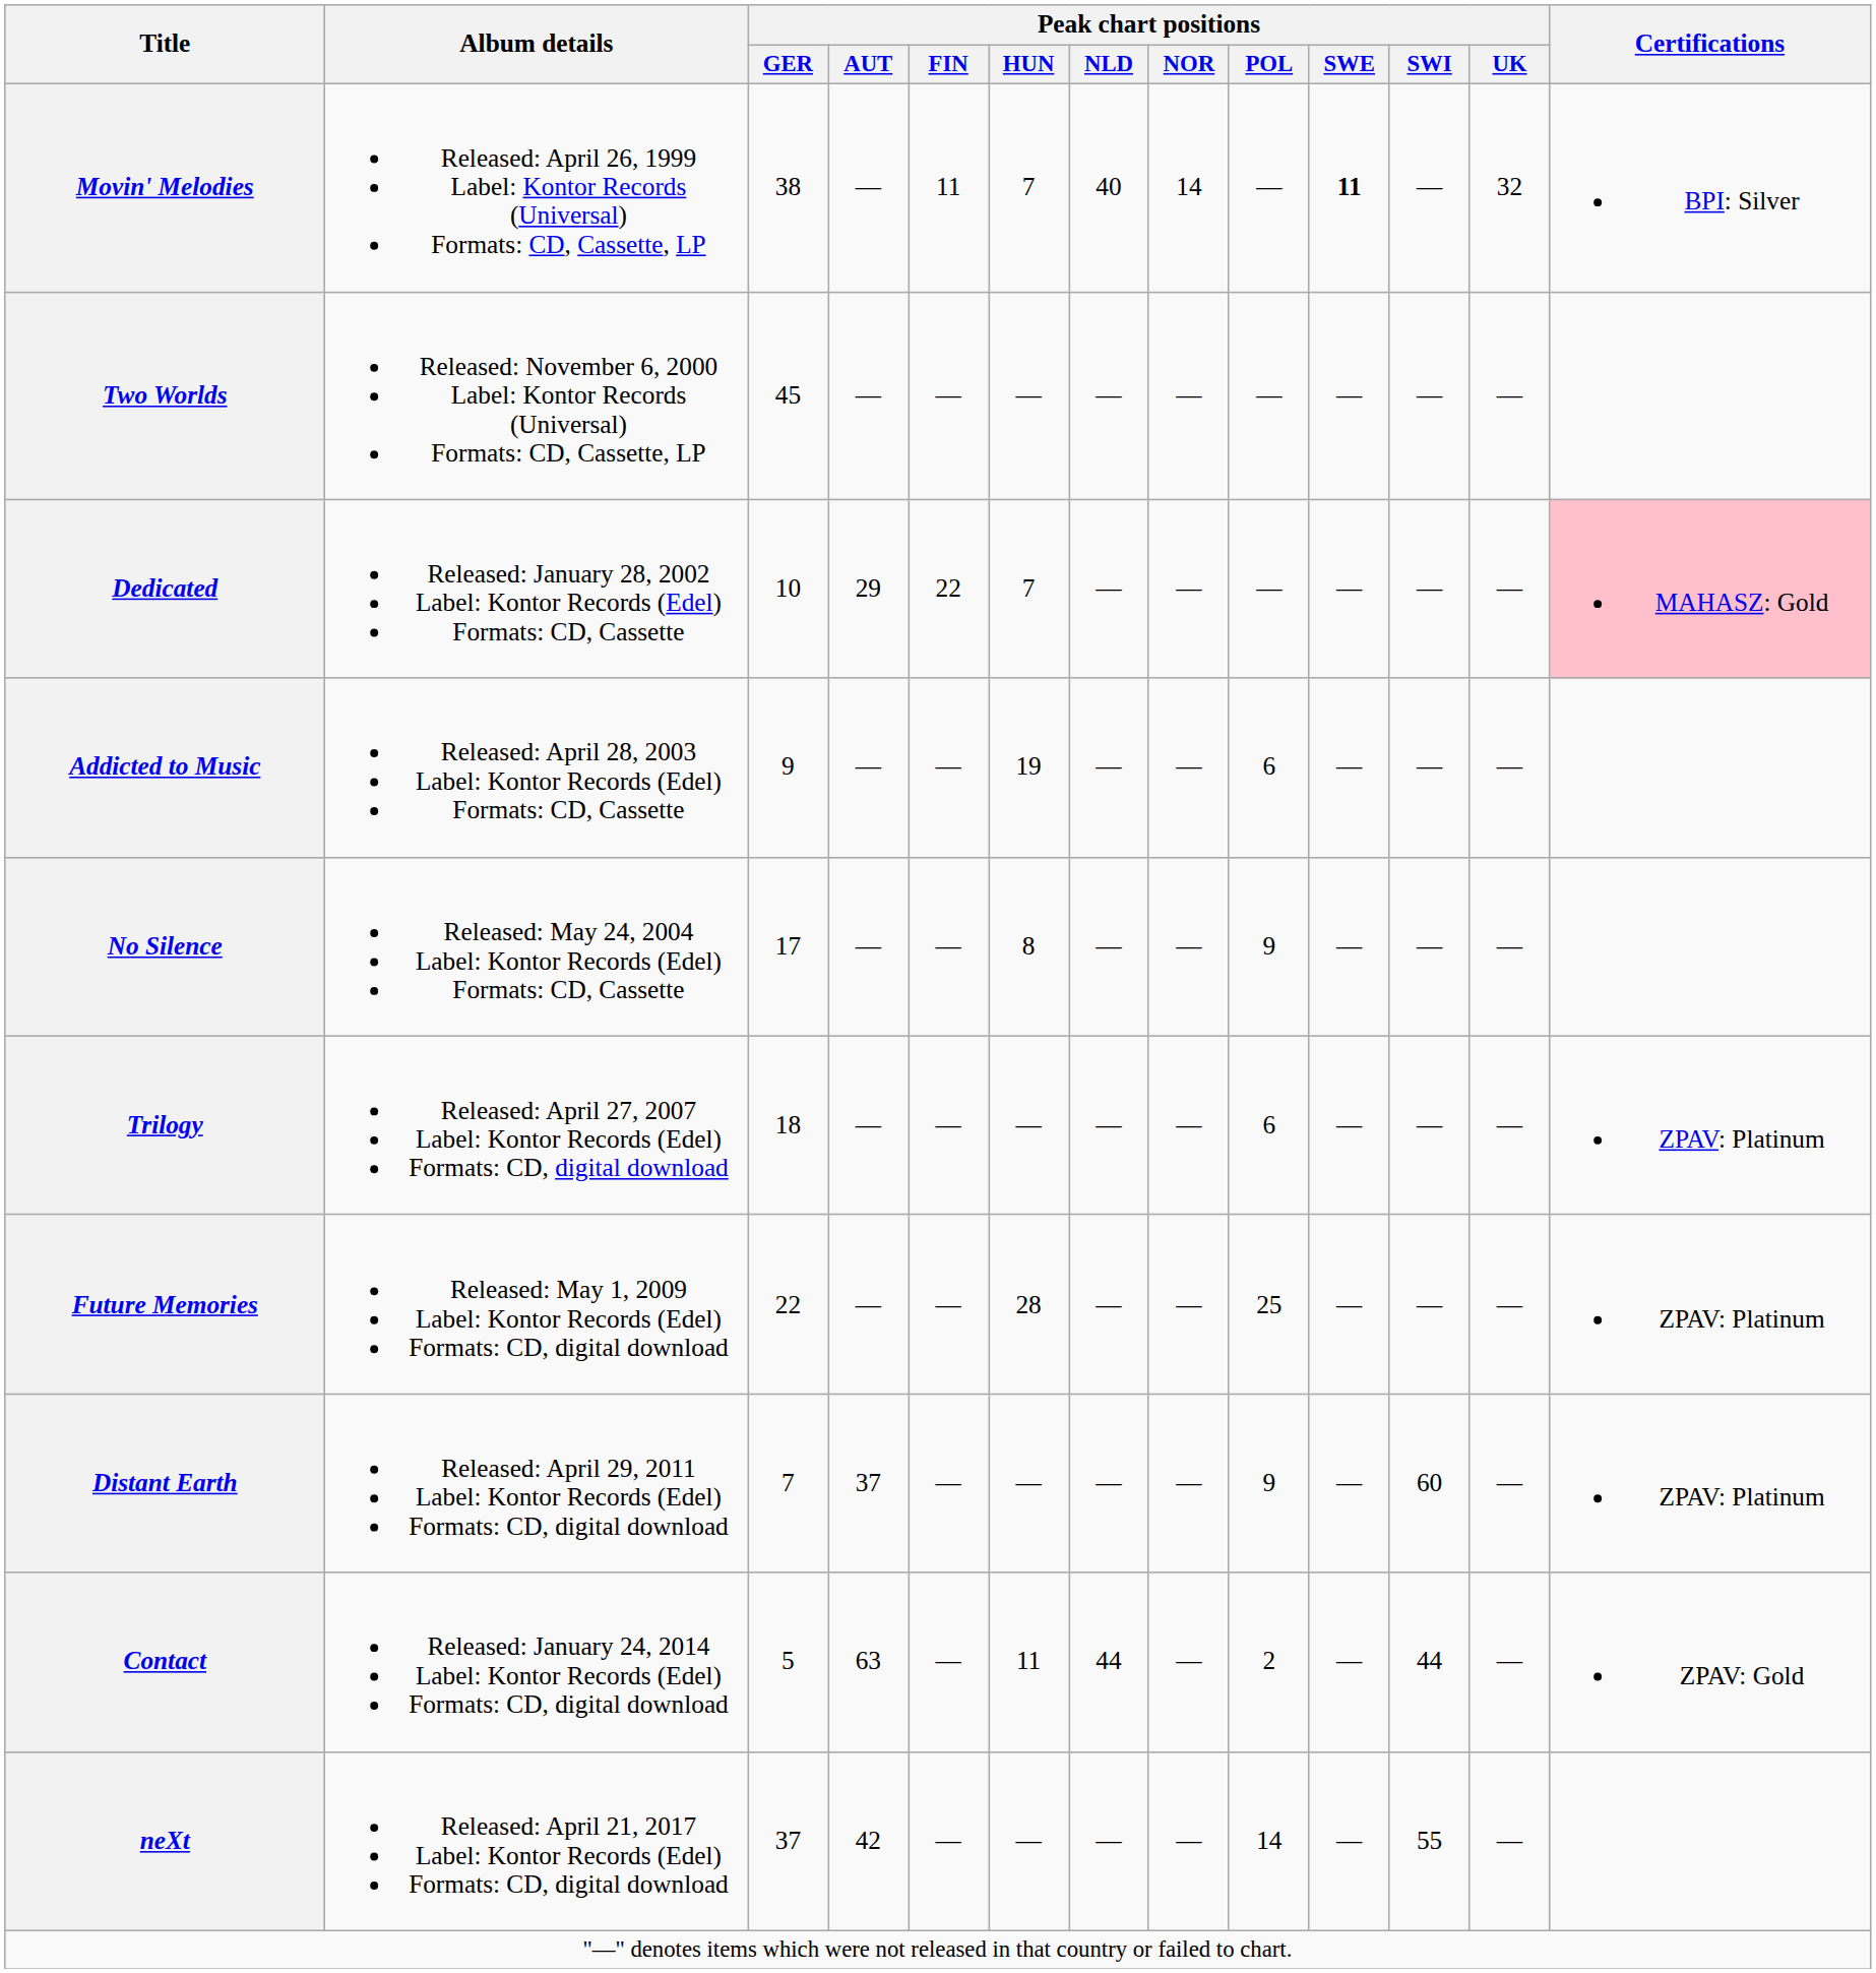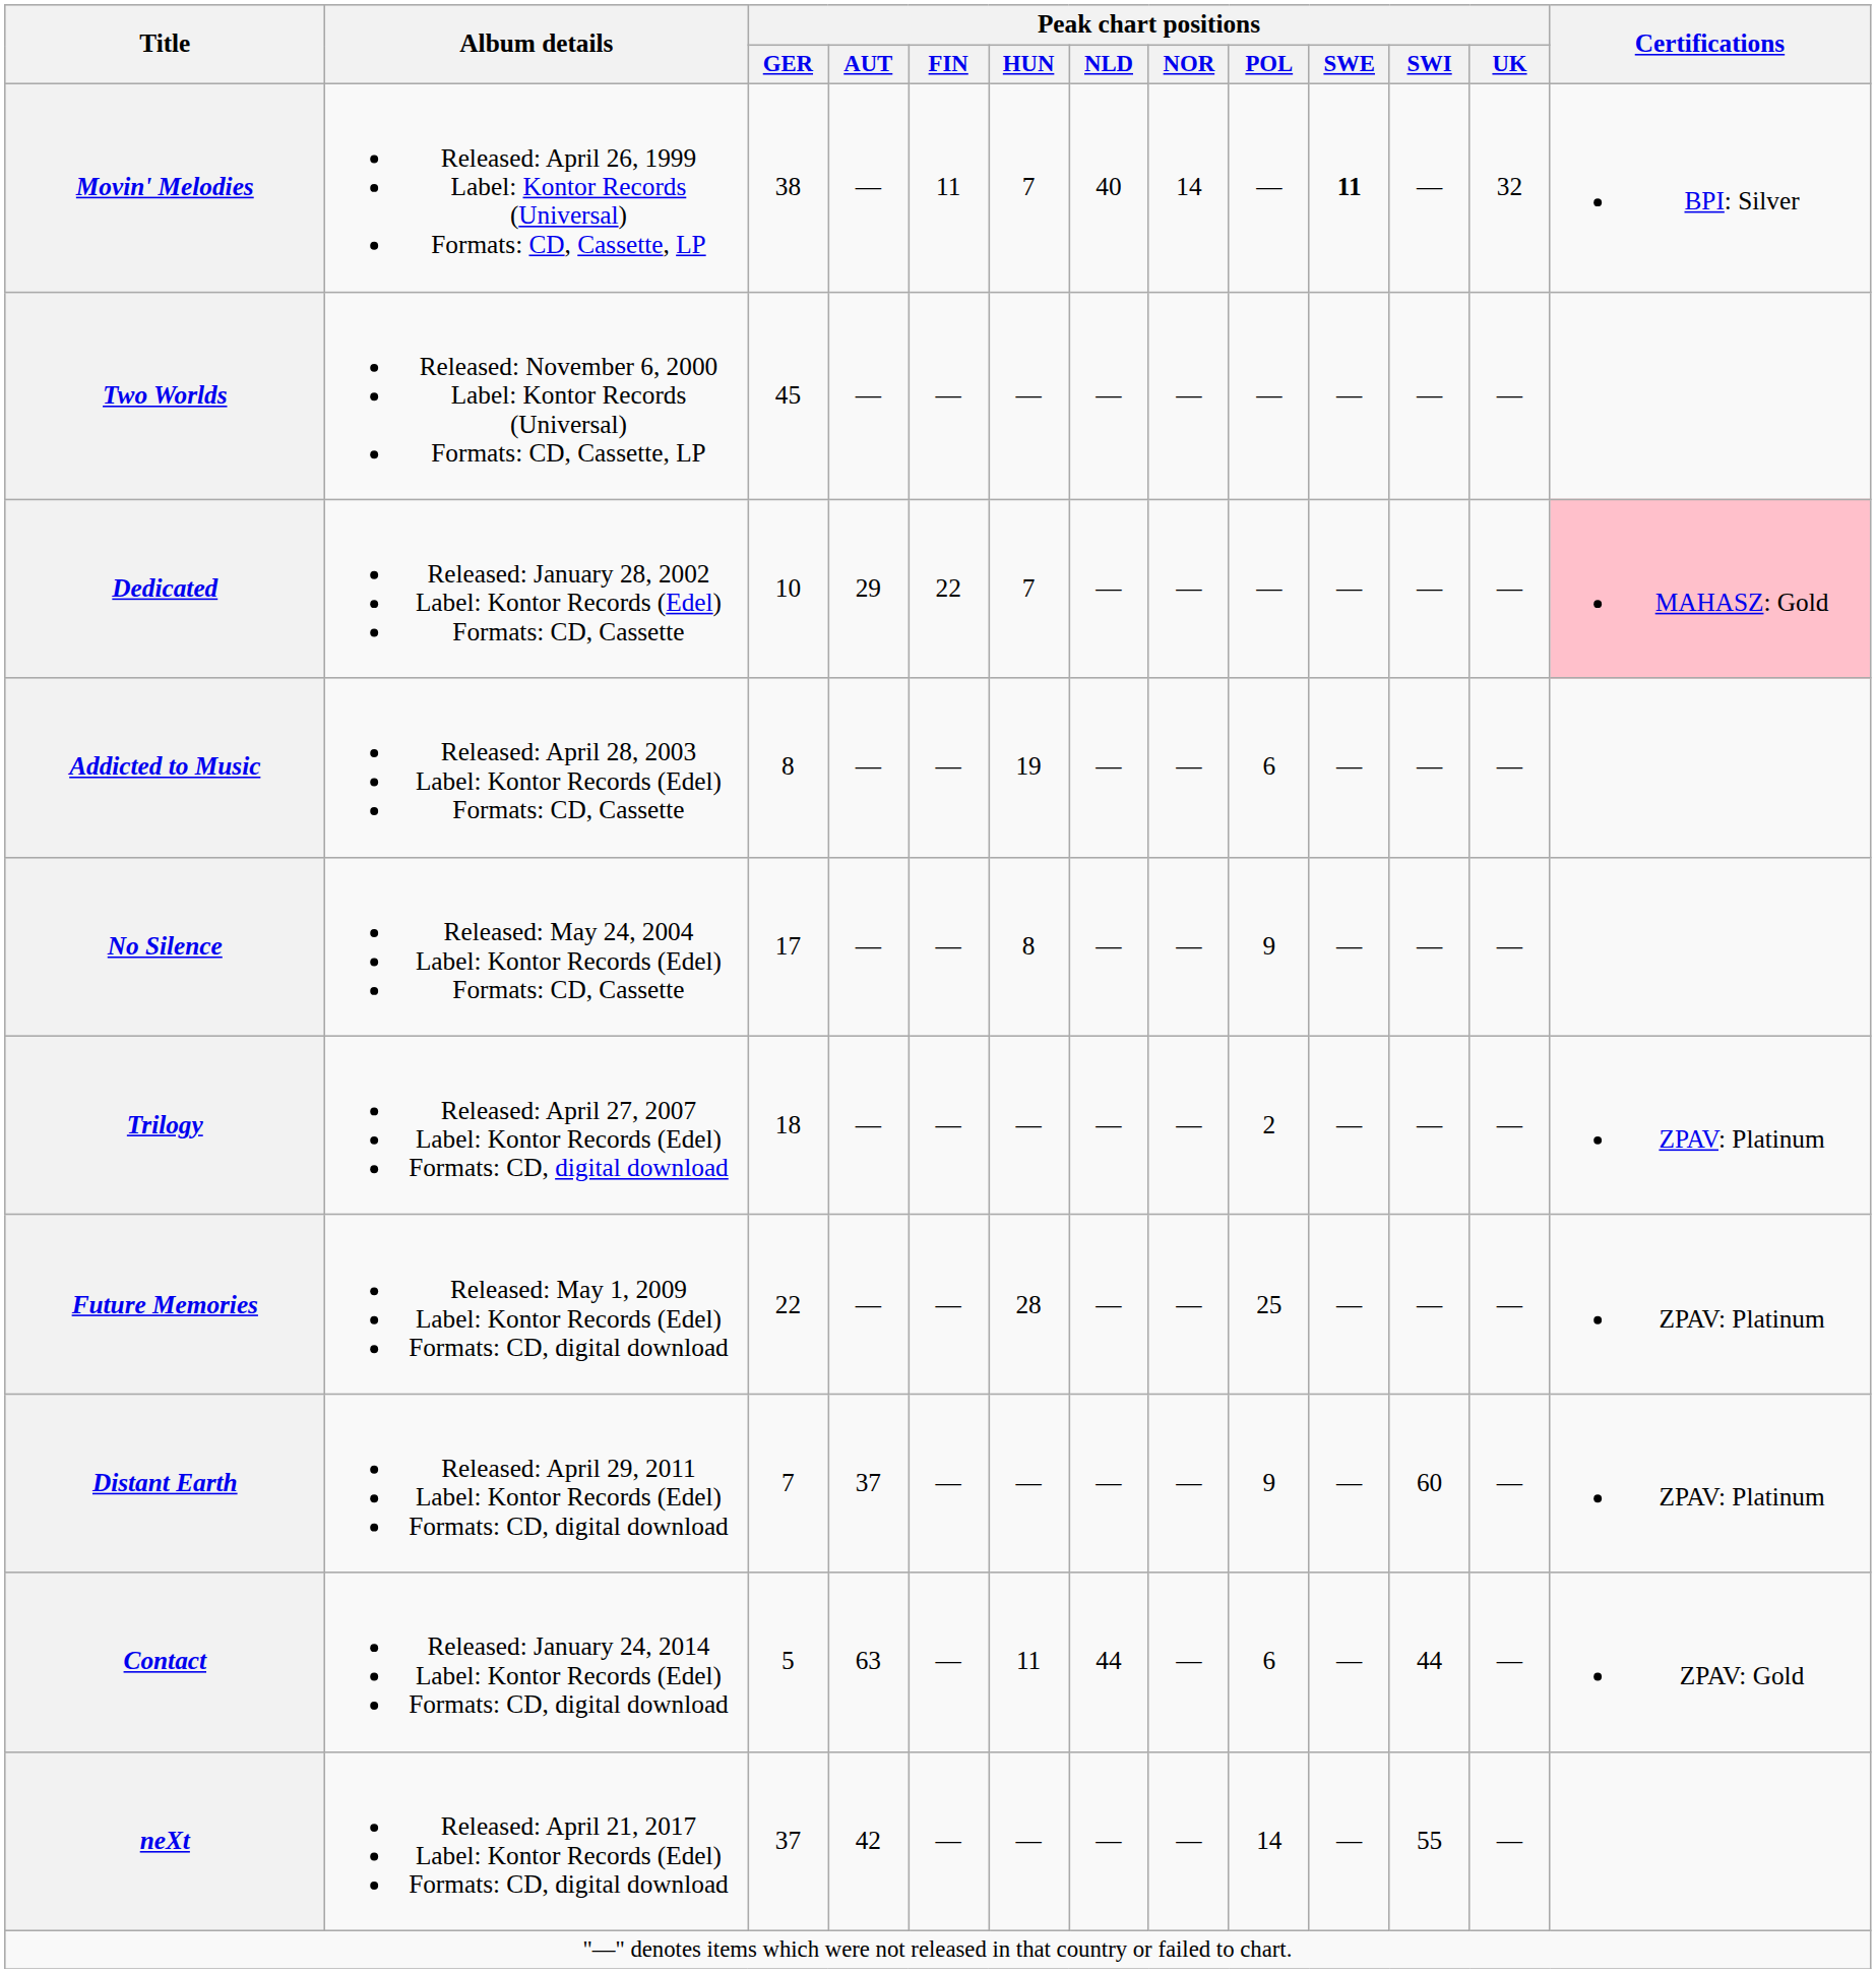 <table class="wikitable plainrowheaders" style="text-align:center;">
 <tr>
 <th scope="col" rowspan="2" style="width:12em;">Title</th>
 <th scope="col" rowspan="2" style="width:16em;">Album details</th>
 <th scope="col" colspan="10">Peak chart positions</th>
 <th scope="col" rowspan="2" style="width:12em;"><a href='#'>Certifications</a></th>
 </tr>
 <tr>
 <th scope="col" style="width:3em;font-size:90%;"><a href='#'>GER</a><br></th>
 <th scope="col" style="width:3em;font-size:90%;"><a href='#'>AUT</a><br></th>
 <th scope="col" style="width:3em;font-size:90%;"><a href='#'>FIN</a><br></th>
 <th scope="col" style="width:3em;font-size:90%;"><a href='#'>HUN</a><br></th>
 <th scope="col" style="width:3em;font-size:90%;"><a href='#'>NLD</a><br></th>
 <th scope="col" style="width:3em;font-size:90%;"><a href='#'>NOR</a><br></th>
 <th scope="col" style="width:3em;font-size:90%;"><a href='#'>POL</a><br></th>
 <th scope="col" style="width:3em;font-size:90%;"><a href='#'>SWE</a><br></th>
 <th scope="col" style="width:3em;font-size:90%;"><a href='#'>SWI</a><br></th>
 <th scope="col" style="width:3em;font-size:90%;"><a href='#'>UK</a><br></th>
 </tr>
 <tr>
 <th scope="row"><em><a href='#'>Movin' Melodies</a></em></th>
 <td><br><ul><li>Released: April 26, 1999</li><li>Label: <a href='#'>Kontor Records</a> (<a href='#'>Universal</a>)</li><li>Formats: <a href='#'>CD</a>, <a href='#'>Cassette</a>, <a href='#'>LP</a></li></ul></td>
 <td>38</td>
 <td>—</td>
 <td>11</td>
 <td>7</td>
 <td>40</td>
 <td>14</td>
 <td>—</td>
 <td><strong>11</strong></td>
 <td>—</td>
 <td>32</td>
 <td><br><ul><li><a href='#'>BPI</a>: Silver</li></ul></td>
 </tr>
 <tr>
 <th scope="row"><em><a href='#'>Two Worlds</a></em></th>
 <td><br><ul><li>Released: November 6, 2000</li><li>Label: Kontor Records (Universal)</li><li>Formats: CD, Cassette, LP</li></ul></td>
 <td>45</td>
 <td>—</td>
 <td>—</td>
 <td>—</td>
 <td>—</td>
 <td>—</td>
 <td>—</td>
 <td>—</td>
 <td>—</td>
 <td>—</td>
 <td></td>
 </tr>
 <tr>
 <th scope="row"><em><a href='#'>Dedicated</a></em></th>
 <td><br><ul><li>Released: January 28, 2002</li><li>Label: Kontor Records (<a href='#'>Edel</a>)</li><li>Formats: CD, Cassette</li></ul></td>
 <td>10</td>
 <td>29</td>
 <td>22</td>
 <td>7</td>
 <td>—</td>
 <td>—</td>
 <td>—</td>
 <td>—</td>
 <td>—</td>
 <td>—</td>
 <td style="background: pink;"><br><ul><li><a href='#'>MAHASZ</a>: Gold</li></ul></td>
 </tr>
 <tr>
 <th scope="row"><em><a href='#'>Addicted to Music</a></em></th>
 <td><br><ul><li>Released: April 28, 2003</li><li>Label: Kontor Records (Edel)</li><li>Formats: CD, Cassette</li></ul></td>
-<td>9</td>
+<td>8</td>
 <td>—</td>
 <td>—</td>
 <td>19</td>
 <td>—</td>
 <td>—</td>
 <td>6</td>
 <td>—</td>
 <td>—</td>
 <td>—</td>
 <td></td>
 </tr>
 <tr>
 <th scope="row"><em><a href='#'>No Silence</a></em></th>
 <td><br><ul><li>Released: May 24, 2004</li><li>Label: Kontor Records (Edel)</li><li>Formats: CD, Cassette</li></ul></td>
 <td>17</td>
 <td>—</td>
 <td>—</td>
 <td>8</td>
 <td>—</td>
 <td>—</td>
 <td>9</td>
 <td>—</td>
 <td>—</td>
 <td>—</td>
 <td></td>
 </tr>
 <tr>
 <th scope="row"><em><a href='#'>Trilogy</a></em></th>
 <td><br><ul><li>Released: April 27, 2007</li><li>Label: Kontor Records (Edel)</li><li>Formats: CD, <a href='#'>digital download</a></li></ul></td>
 <td>18</td>
 <td>—</td>
 <td>—</td>
 <td>—</td>
 <td>—</td>
 <td>—</td>
-<td>6</td>
+<td>2</td>
 <td>—</td>
 <td>—</td>
 <td>—</td>
 <td><br><ul><li><a href='#'>ZPAV</a>: Platinum</li></ul></td>
 </tr>
 <tr>
 <th scope="row"><em><a href='#'>Future Memories</a></em></th>
 <td><br><ul><li>Released: May 1, 2009</li><li>Label: Kontor Records (Edel)</li><li>Formats: CD, digital download</li></ul></td>
 <td>22</td>
 <td>—</td>
 <td>—</td>
 <td>28</td>
 <td>—</td>
 <td>—</td>
 <td>25</td>
 <td>—</td>
 <td>—</td>
 <td>—</td>
 <td><br><ul><li>ZPAV: Platinum</li></ul></td>
 </tr>
 <tr>
 <th scope="row"><em><a href='#'>Distant Earth</a></em></th>
 <td><br><ul><li>Released: April 29, 2011</li><li>Label: Kontor Records (Edel)</li><li>Formats: CD, digital download</li></ul></td>
 <td>7</td>
 <td>37</td>
 <td>—</td>
 <td>—</td>
 <td>—</td>
 <td>—</td>
 <td>9</td>
 <td>—</td>
 <td>60</td>
 <td>—</td>
 <td><br><ul><li>ZPAV: Platinum</li></ul></td>
 </tr>
 <tr>
 <th scope="row"><em><a href='#'>Contact</a></em></th>
 <td><br><ul><li>Released: January 24, 2014</li><li>Label: Kontor Records (Edel)</li><li>Formats: CD, digital download</li></ul></td>
 <td>5</td>
 <td>63</td>
 <td>—</td>
 <td>11</td>
 <td>44</td>
 <td>—</td>
-<td>2</td>
+<td>6</td>
 <td>—</td>
 <td>44</td>
 <td>—</td>
 <td><br><ul><li>ZPAV: Gold</li></ul></td>
 </tr>
 <tr>
 <th scope="row"><em><a href='#'>neXt</a></em></th>
 <td><br><ul><li>Released: April 21, 2017</li><li>Label: Kontor Records (Edel)</li><li>Formats: CD, digital download</li></ul></td>
 <td>37</td>
 <td>42</td>
 <td>—</td>
 <td>—</td>
 <td>—</td>
 <td>—</td>
 <td>14</td>
 <td>—</td>
 <td>55</td>
 <td>—</td>
 <td></td>
 </tr>
 <tr>
 <td colspan="14" style="text-align:center; font-size:90%;">"—" denotes items which were not released in that country or failed to chart.</td>
 </tr>
 </table>
